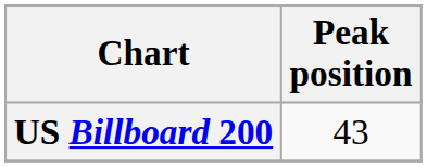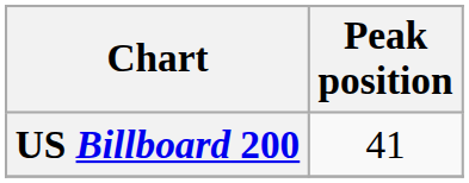 <table class="wikitable plainrowheaders sortable" style="text-align:center;" border="1">
 <tr>
 <th scope="col">Chart</th>
 <th scope="col">Peak<br>position</th>
 </tr>
 <tr>
 <th scope="row">US <a href='#'><em>Billboard</em> 200</a></th>
-<td>43</td>
+<td>41</td>
 </tr>
 <tr>
 </tr>
 </table>
